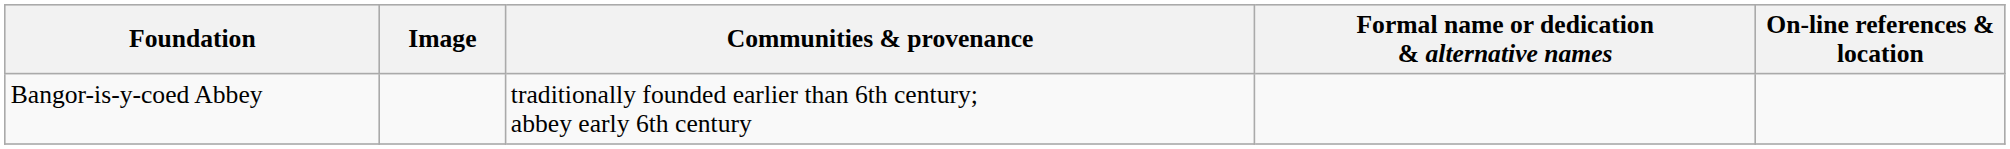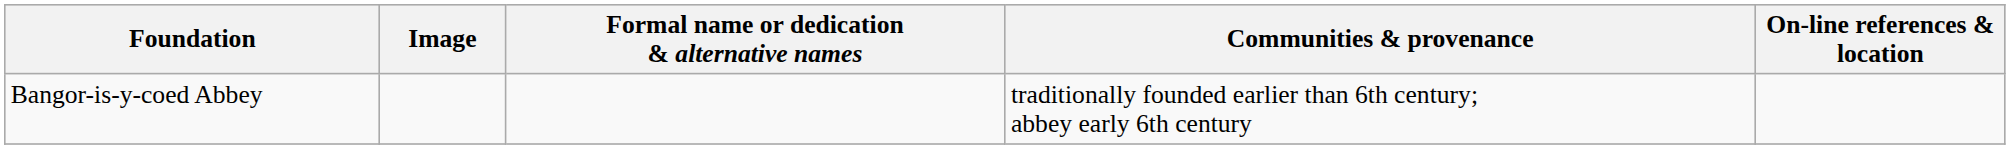 <table style="width:99%;" class="wikitable">
 <tr>
 <th style="width:15%;">Foundation</th>
 <th style="width:5%;">Image</th>
+<th style="width:20%;">Formal name or dedication <br>& <em>alternative names</em></th>
 <th style="width:30%;">Communities & provenance</th>
-<th style="width:20%;">Formal name or dedication <br>& <em>alternative names</em></th>
 <th style="width:10%;">On-line references & location</th>
 </tr>
 <tr valign=top>
 <td>Bangor-is-y-coed Abbey</td>
 <td></td>
+<td></td>
 <td>traditionally founded earlier than 6th century;<br>abbey early 6th century</td>
-<td></td>
 <td></td>
 </tr>
 </table>
